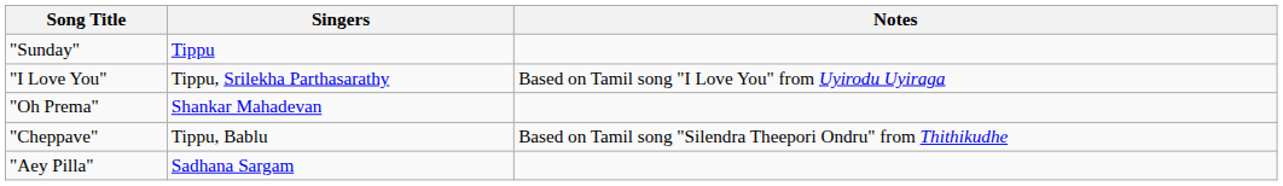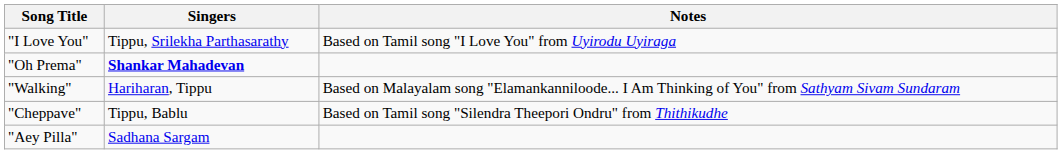 <table class="wikitable" width="70%">
 <tr>
 <th>Song Title</th>
 <th>Singers</th>
 <th>Notes</th>
-</tr>
-<tr>
-<td>"Sunday"</td>
-<td><a href='#'>Tippu</a></td>
-<td></td>
 </tr>
 <tr>
 <td>"I Love You"</td>
 <td>Tippu, <a href='#'>Srilekha Parthasarathy</a></td>
 <td>Based on Tamil song "I Love You" from <em><a href='#'>Uyirodu Uyiraga</a></em></td>
 </tr>
 <tr>
 <td>"Oh Prema"</td>
-<td><a href='#'>Shankar Mahadevan</a></td>
+<td><strong><a href='#'>Shankar Mahadevan</a></strong></td>
 <td></td>
+</tr>
+<tr>
+<td>"Walking"</td>
+<td><a href='#'>Hariharan</a>, Tippu</td>
+<td>Based on Malayalam song "Elamankanniloode... I Am Thinking of You" from <em><a href='#'>Sathyam Sivam Sundaram</a></em></td>
 </tr>
 <tr>
 <td>"Cheppave"</td>
 <td>Tippu, Bablu</td>
 <td>Based on Tamil song "Silendra Theepori Ondru" from <em><a href='#'>Thithikudhe</a></em></td>
 </tr>
 <tr>
 <td>"Aey Pilla"</td>
 <td><a href='#'>Sadhana Sargam</a></td>
 <td></td>
 </tr>
 </table>
